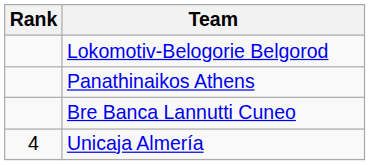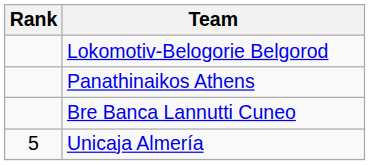 <table class="wikitable" style="text-align: center;">
 <tr>
 <th width=40>Rank</th>
 <th width=240>Team</th>
 </tr>
 <tr align=center>
 <td></td>
 <td style="text-align:left;"> <a href='#'>Lokomotiv-Belogorie Belgorod</a></td>
 </tr>
 <tr align=center>
 <td></td>
 <td style="text-align:left;"> <a href='#'>Panathinaikos Athens</a></td>
 </tr>
 <tr align=center>
 <td></td>
 <td style="text-align:left;"> <a href='#'>Bre Banca Lannutti Cuneo</a></td>
 </tr>
 <tr align=center>
-<td>4</td>
+<td>5</td>
 <td style="text-align:left;"> <a href='#'>Unicaja Almería</a></td>
 </tr>
 </table>
